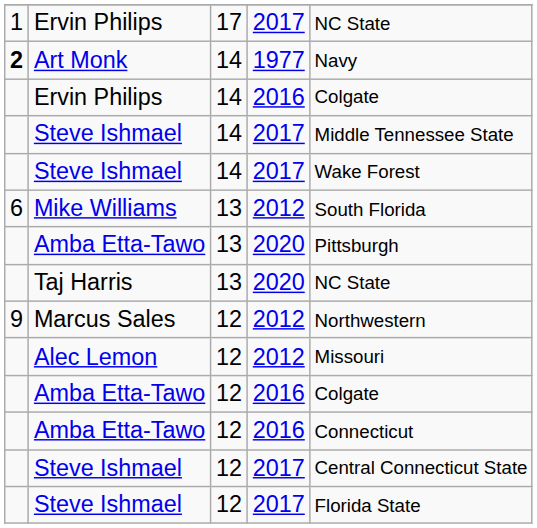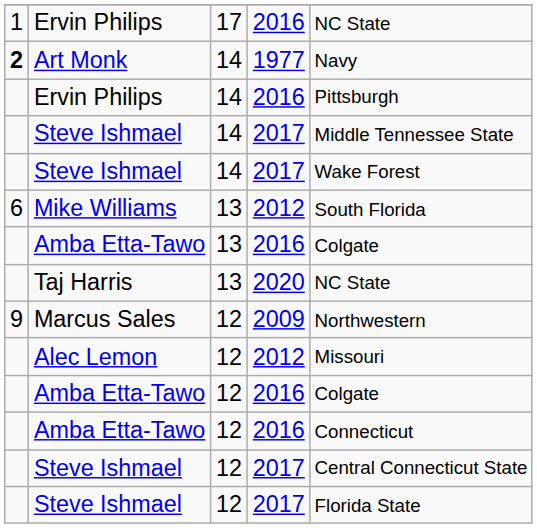 <table class="wikitable">
 <tr>
 </tr>
 <tr>
 <td>1</td>
 <td>Ervin Philips</td>
 <td>17</td>
-<td><a href='#'>2017</a></td>
+<td><a href='#'>2016</a></td>
 <td style="font-size:80%;">NC State</td>
 </tr>
 <tr>
 <td><strong>2</strong></td>
 <td><a href='#'>Art Monk</a></td>
 <td>14</td>
 <td><a href='#'>1977</a></td>
 <td style="font-size:80%;">Navy</td>
 </tr>
 <tr>
 <td></td>
 <td>Ervin Philips</td>
 <td>14</td>
 <td><a href='#'>2016</a></td>
-<td style="font-size:80%;">Colgate</td>
+<td style="font-size:80%;">Pittsburgh</td>
 </tr>
 <tr>
 <td></td>
 <td><a href='#'>Steve Ishmael</a></td>
 <td>14</td>
 <td><a href='#'>2017</a></td>
 <td style="font-size:80%;">Middle Tennessee State</td>
 </tr>
 <tr>
 <td></td>
 <td><a href='#'>Steve Ishmael</a></td>
 <td>14</td>
 <td><a href='#'>2017</a></td>
 <td style="font-size:80%;">Wake Forest</td>
 </tr>
 <tr>
 <td>6</td>
 <td><a href='#'>Mike Williams</a></td>
 <td>13</td>
 <td><a href='#'>2012</a></td>
 <td style="font-size:80%;">South Florida</td>
 </tr>
 <tr>
 <td></td>
 <td><a href='#'>Amba Etta-Tawo</a></td>
 <td>13</td>
-<td><a href='#'>2020</a></td>
-<td style="font-size:80%;">Pittsburgh</td>
+<td><a href='#'>2016</a></td>
+<td style="font-size:80%;">Colgate</td>
 </tr>
 <tr>
 <td></td>
 <td>Taj Harris</td>
 <td>13</td>
 <td><a href='#'>2020</a></td>
 <td style="font-size:80%;">NC State</td>
 </tr>
 <tr>
 <td>9</td>
 <td>Marcus Sales</td>
 <td>12</td>
-<td><a href='#'>2012</a></td>
+<td><a href='#'>2009</a></td>
 <td style="font-size:80%;">Northwestern</td>
 </tr>
 <tr>
 <td></td>
 <td><a href='#'>Alec Lemon</a></td>
 <td>12</td>
 <td><a href='#'>2012</a></td>
 <td style="font-size:80%;">Missouri</td>
 </tr>
 <tr>
 <td></td>
 <td><a href='#'>Amba Etta-Tawo</a></td>
 <td>12</td>
 <td><a href='#'>2016</a></td>
 <td style="font-size:80%;">Colgate</td>
 </tr>
 <tr>
 <td></td>
 <td><a href='#'>Amba Etta-Tawo</a></td>
 <td>12</td>
 <td><a href='#'>2016</a></td>
 <td style="font-size:80%;">Connecticut</td>
 </tr>
 <tr>
 <td></td>
 <td><a href='#'>Steve Ishmael</a></td>
 <td>12</td>
 <td><a href='#'>2017</a></td>
 <td style="font-size:80%;">Central Connecticut State</td>
 </tr>
 <tr>
 <td></td>
 <td><a href='#'>Steve Ishmael</a></td>
 <td>12</td>
 <td><a href='#'>2017</a></td>
 <td style="font-size:80%;">Florida State</td>
 </tr>
 </table>
